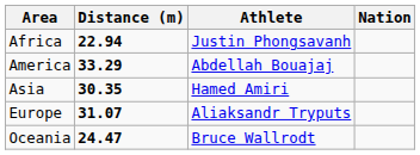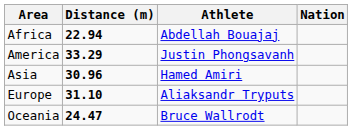 <table class="wikitable">
 <tr>
 <th>Area</th>
 <th>Distance (m)</th>
 <th>Athlete</th>
 <th>Nation</th>
 </tr>
 <tr>
 <td>Africa</td>
 <td><strong>22.94</strong></td>
-<td><a href='#'>Justin Phongsavanh</a></td>
+<td><a href='#'>Abdellah Bouajaj</a></td>
 <td></td>
 </tr>
 <tr>
 <td>America</td>
 <td><strong>33.29</strong> </td>
-<td><a href='#'>Abdellah Bouajaj</a></td>
+<td><a href='#'>Justin Phongsavanh</a></td>
 <td></td>
 </tr>
 <tr>
 <td>Asia</td>
-<td><strong>30.35</strong></td>
+<td><strong>30.96</strong></td>
 <td><a href='#'>Hamed Amiri</a></td>
 <td></td>
 </tr>
 <tr>
 <td>Europe</td>
-<td><strong>31.07</strong></td>
+<td><strong>31.10</strong></td>
 <td><a href='#'>Aliaksandr Tryputs</a></td>
 <td></td>
 </tr>
 <tr>
 <td>Oceania</td>
 <td><strong>24.47</strong></td>
 <td><a href='#'>Bruce Wallrodt</a></td>
 <td></td>
 </tr>
 </table>
